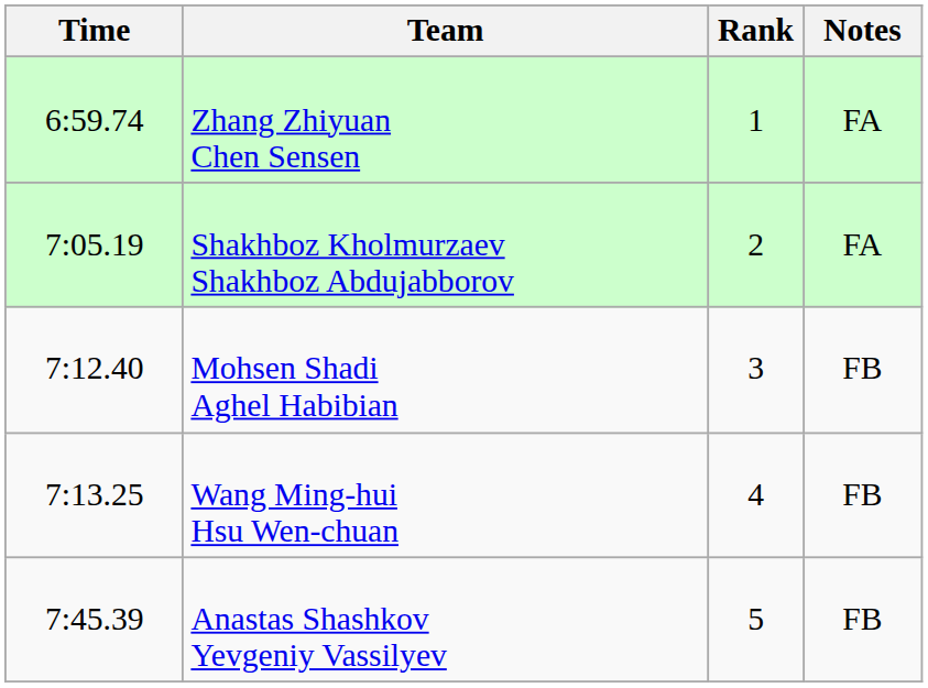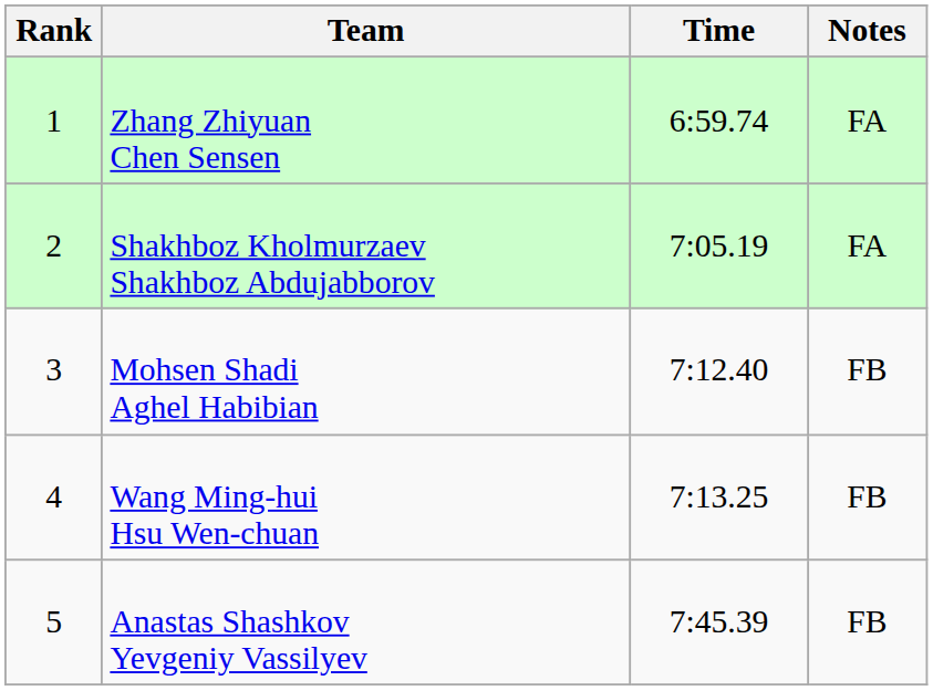 <table class=wikitable style="text-align:center">
 <tr>
+<th width=40>Rank</th>
+<th width=250>Team</th>
 <th width=80>Time</th>
-<th width=250>Team</th>
-<th width=40>Rank</th>
 <th width=50>Notes</th>
 </tr>
 <tr bgcolor="ccffcc">
+<td>1</td>
+<td align="left"><br><a href='#'>Zhang Zhiyuan</a><br><a href='#'>Chen Sensen</a></td>
 <td>6:59.74</td>
-<td align="left"><br><a href='#'>Zhang Zhiyuan</a><br><a href='#'>Chen Sensen</a></td>
-<td>1</td>
 <td>FA</td>
 </tr>
 <tr bgcolor="ccffcc">
+<td>2</td>
+<td align="left"><br><a href='#'>Shakhboz Kholmurzaev</a><br><a href='#'>Shakhboz Abdujabborov</a></td>
 <td>7:05.19</td>
-<td align="left"><br><a href='#'>Shakhboz Kholmurzaev</a><br><a href='#'>Shakhboz Abdujabborov</a></td>
-<td>2</td>
 <td>FA</td>
 </tr>
 <tr>
+<td>3</td>
+<td align="left"><br><a href='#'>Mohsen Shadi</a><br><a href='#'>Aghel Habibian</a></td>
 <td>7:12.40</td>
-<td align="left"><br><a href='#'>Mohsen Shadi</a><br><a href='#'>Aghel Habibian</a></td>
-<td>3</td>
 <td>FB</td>
 </tr>
 <tr>
+<td>4</td>
+<td align="left"><br><a href='#'>Wang Ming-hui</a><br><a href='#'>Hsu Wen-chuan</a></td>
 <td>7:13.25</td>
-<td align="left"><br><a href='#'>Wang Ming-hui</a><br><a href='#'>Hsu Wen-chuan</a></td>
-<td>4</td>
 <td>FB</td>
 </tr>
 <tr>
+<td>5</td>
+<td align="left"><br><a href='#'>Anastas Shashkov</a><br><a href='#'>Yevgeniy Vassilyev</a></td>
 <td>7:45.39</td>
-<td align="left"><br><a href='#'>Anastas Shashkov</a><br><a href='#'>Yevgeniy Vassilyev</a></td>
-<td>5</td>
 <td>FB</td>
 </tr>
 </table>
